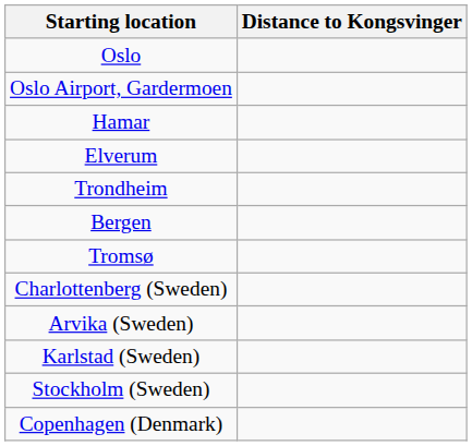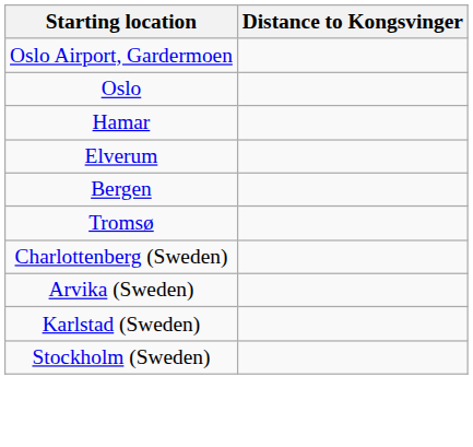 <table class=wikitable style="text-align:center;">
 <tr>
 <th>Starting location</th>
 <th>Distance to Kongsvinger</th>
 </tr>
 <tr>
-<td><a href='#'>Oslo</a></td>
+<td><a href='#'>Oslo Airport, Gardermoen</a></td>
 <td></td>
 </tr>
 <tr>
-<td><a href='#'>Oslo Airport, Gardermoen</a></td>
+<td><a href='#'>Oslo</a></td>
 <td></td>
 </tr>
 <tr>
 <td><a href='#'>Hamar</a></td>
 <td></td>
 </tr>
 <tr>
 <td><a href='#'>Elverum</a></td>
-<td></td>
-</tr>
-<tr>
-<td><a href='#'>Trondheim</a></td>
 <td></td>
 </tr>
 <tr>
 <td><a href='#'>Bergen</a></td>
 <td></td>
 </tr>
 <tr>
 <td><a href='#'>Tromsø</a></td>
 <td></td>
 </tr>
 <tr>
 <td><a href='#'>Charlottenberg</a> (Sweden)</td>
 <td></td>
 </tr>
 <tr>
 <td><a href='#'>Arvika</a> (Sweden)</td>
 <td></td>
 </tr>
 <tr>
 <td><a href='#'>Karlstad</a> (Sweden)</td>
 <td></td>
 </tr>
 <tr>
 <td><a href='#'>Stockholm</a> (Sweden)</td>
 <td></td>
 </tr>
-<tr>
-<td><a href='#'>Copenhagen</a> (Denmark)</td>
-<td></td>
-</tr>
 </table>
